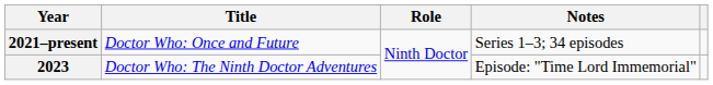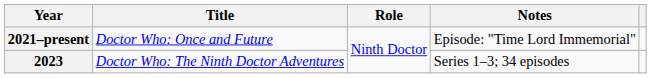 <table class="wikitable sortable">
 <tr>
 <th>Year</th>
 <th>Title</th>
 <th>Role</th>
 <th class="unsortable">Notes</th>
 <th class="unsortable"></th>
 </tr>
 <tr>
 <th row=scope>2021–present</th>
 <td><em><a href='#'>Doctor Who: Once and Future</a></em></td>
 <td rowspan="2"><a href='#'>Ninth Doctor</a></td>
-<td>Series 1–3; 34 episodes</td>
+<td>Episode: "Time Lord Immemorial"</td>
 <td></td>
 </tr>
 <tr>
 <th row=scope>2023</th>
 <td><em><a href='#'>Doctor Who: The Ninth Doctor Adventures</a></em></td>
-<td>Episode: "Time Lord Immemorial"</td>
+<td>Series 1–3; 34 episodes</td>
 <td></td>
 </tr>
 </table>
